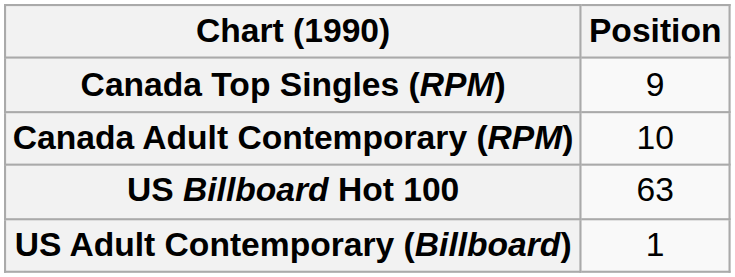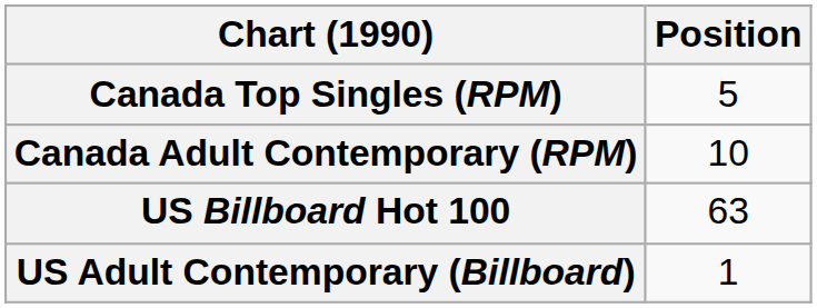 <table class="wikitable sortable plainrowheaders" style="text-align:center">
 <tr>
 <th>Chart (1990)</th>
 <th>Position</th>
 </tr>
 <tr>
 <th scope="row">Canada Top Singles (<em>RPM</em>)</th>
-<td>9</td>
+<td>5</td>
 </tr>
 <tr>
 <th scope="row">Canada Adult Contemporary (<em>RPM</em>)</th>
 <td>10</td>
 </tr>
 <tr>
 <th scope="row">US <em>Billboard</em> Hot 100</th>
 <td>63</td>
 </tr>
 <tr>
 <th scope="row">US Adult Contemporary (<em>Billboard</em>)</th>
 <td>1</td>
 </tr>
 </table>
